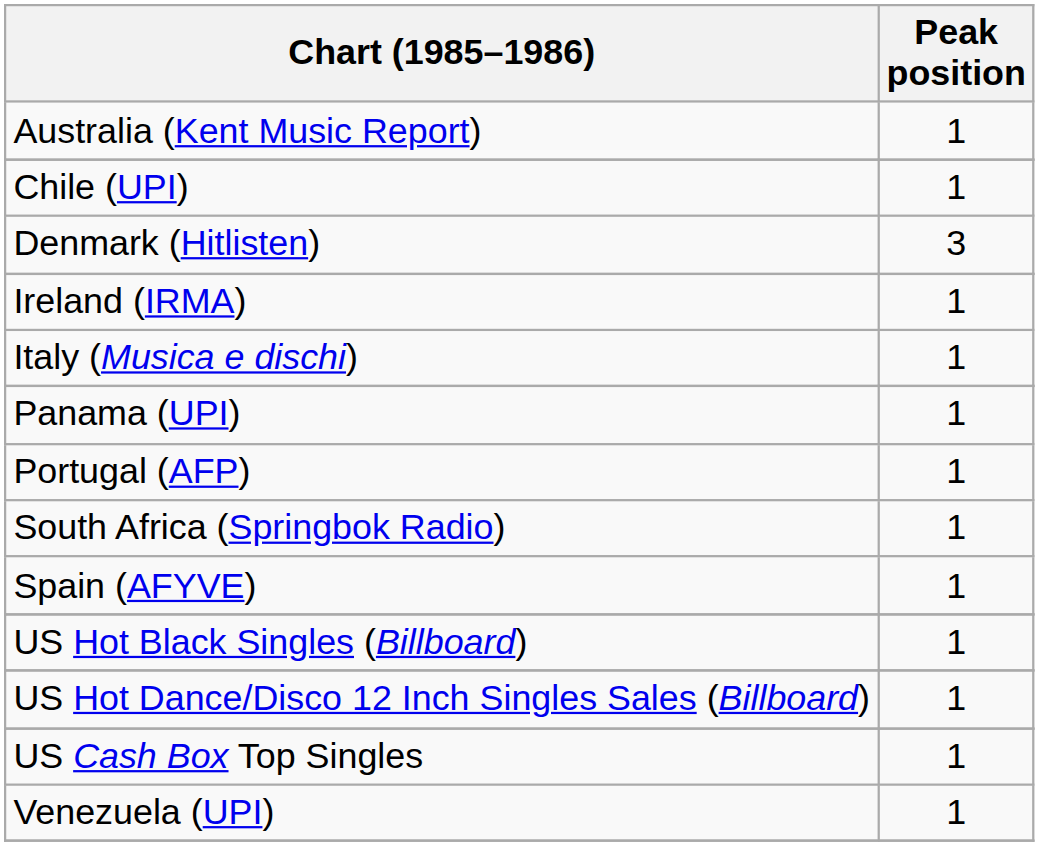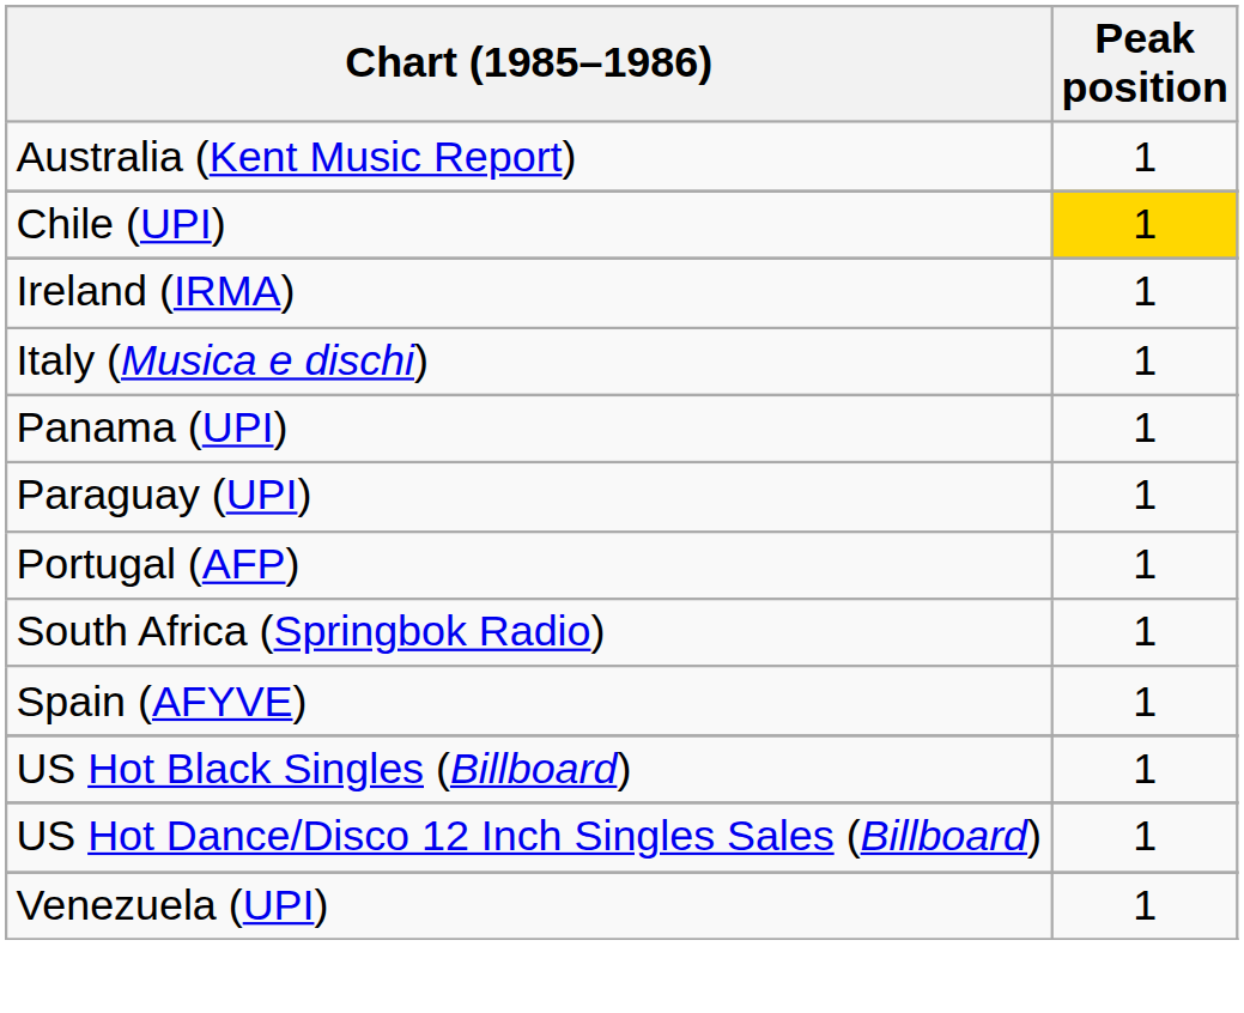 <table class="wikitable sortable">
 <tr>
 <th align="left">Chart (1985–1986)</th>
 <th style="text-align:center;">Peak<br>position</th>
 </tr>
 <tr>
 <td align="left">Australia (<a href='#'>Kent Music Report</a>)</td>
 <td style="text-align:center;">1</td>
 </tr>
 <tr>
 </tr>
 <tr>
 </tr>
 <tr>
 </tr>
 <tr>
 </tr>
 <tr>
 <td>Chile (<a href='#'>UPI</a>)</td>
-<td style="text-align:center;">1</td>
-</tr>
-<tr>
-<td align="left">Denmark (<a href='#'>Hitlisten</a>)</td>
-<td style="text-align:center;">3</td>
+<td style="background: gold; text-align:center;">1</td>
 </tr>
 <tr>
 </tr>
 <tr>
 </tr>
 <tr>
 <td align="left">Ireland (<a href='#'>IRMA</a>)</td>
 <td style="text-align:center;">1</td>
 </tr>
 <tr>
 <td align="left">Italy (<em><a href='#'>Musica e dischi</a></em>)</td>
 <td style="text-align:center;">1</td>
 </tr>
 <tr>
 </tr>
 <tr>
 </tr>
 <tr>
 </tr>
 <tr>
 </tr>
 <tr>
 <td>Panama (<a href='#'>UPI</a>)</td>
+<td style="text-align:center;">1</td>
+</tr>
+<tr>
+<td>Paraguay (<a href='#'>UPI</a>)</td>
 <td style="text-align:center;">1</td>
 </tr>
 <tr>
 <td>Portugal (<a href='#'>AFP</a>)</td>
 <td style="text-align:center;">1</td>
 </tr>
 <tr>
 <td>South Africa (<a href='#'>Springbok Radio</a>)</td>
 <td style="text-align:center;">1</td>
 </tr>
 <tr>
 <td>Spain (<a href='#'>AFYVE</a>)</td>
 <td style="text-align:center;">1</td>
 </tr>
 <tr>
 </tr>
 <tr>
 </tr>
 <tr>
 </tr>
 <tr>
 </tr>
 <tr>
 </tr>
 <tr>
 <td>US <a href='#'>Hot Black Singles</a> (<em><a href='#'>Billboard</a></em>)</td>
 <td style="text-align:center;">1</td>
 </tr>
 <tr>
 </tr>
 <tr>
 <td>US <a href='#'>Hot Dance/Disco 12 Inch Singles Sales</a> (<a href='#'><em>Billboard</em></a>)</td>
 <td style="text-align:center;">1</td>
 </tr>
 <tr>
 </tr>
 <tr>
-<td>US <a href='#'><em>Cash Box</em></a> Top Singles</td>
-<td style="text-align:center;">1</td>
-</tr>
-<tr>
 <td>Venezuela (<a href='#'>UPI</a>)</td>
 <td style="text-align:center;">1</td>
 </tr>
 <tr>
 </tr>
 <tr>
 </tr>
 </table>
